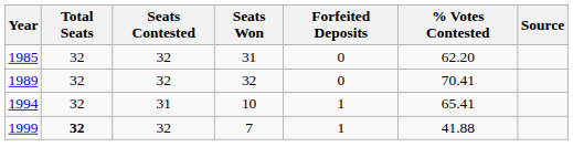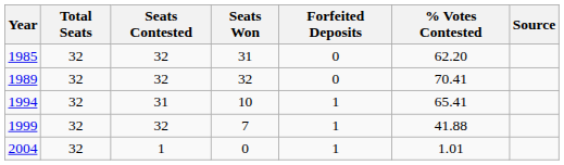 <table class="wikitable sortable" style="text-align:center;">
 <tr>
 <th>Year</th>
 <th>Total Seats</th>
 <th>Seats Contested</th>
 <th>Seats Won</th>
 <th>Forfeited Deposits</th>
 <th>% Votes Contested</th>
 <th>Source</th>
 </tr>
 <tr>
 <td><a href='#'>1985</a></td>
 <td>32</td>
 <td>32</td>
 <td>31</td>
 <td>0</td>
 <td>62.20</td>
 <td></td>
 </tr>
 <tr>
 <td><a href='#'>1989</a></td>
 <td>32</td>
 <td>32</td>
 <td>32</td>
 <td>0</td>
 <td>70.41</td>
 <td></td>
 </tr>
 <tr>
 <td><a href='#'>1994</a></td>
 <td>32</td>
 <td>31</td>
 <td>10</td>
 <td>1</td>
 <td>65.41</td>
 <td></td>
 </tr>
 <tr>
 <td><a href='#'>1999</a></td>
-<td><strong>32</strong></td>
+<td>32</td>
 <td>32</td>
 <td>7</td>
 <td>1</td>
 <td>41.88</td>
 <td></td>
 </tr>
+<tr>
+<td><a href='#'>2004</a></td>
+<td>32</td>
+<td>1</td>
+<td>0</td>
+<td>1</td>
+<td>1.01</td>
+<td></td>
+</tr>
 </table>
